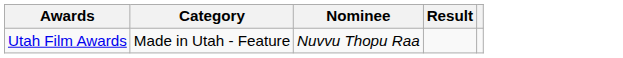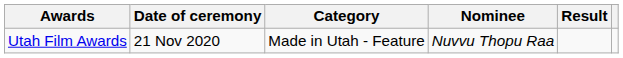 <table class="wikitable">
 <tr>
 <th>Awards</th>
+<th>Date of ceremony</th>
 <th>Category</th>
 <th>Nominee</th>
 <th>Result</th>
 <th></th>
 </tr>
 <tr>
 <td><a href='#'>Utah Film Awards</a></td>
+<td>21 Nov 2020</td>
 <td>Made in Utah - Feature</td>
 <td><em>Nuvvu Thopu Raa</em></td>
 <td></td>
 <td></td>
 </tr>
 </table>
